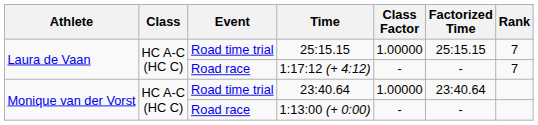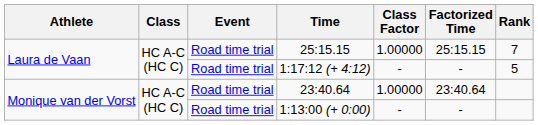 <table class=wikitable style="font-size:90%">
 <tr>
 <th>Athlete</th>
 <th>Class</th>
 <th>Event</th>
 <th>Time</th>
 <th>Class<br>Factor</th>
 <th>Factorized<br>Time</th>
 <th>Rank</th>
 </tr>
 <tr>
 <td rowspan="2"><a href='#'>Laura de Vaan</a></td>
 <td align="center" rowspan="2">HC A-C<br>(HC C)</td>
 <td><a href='#'>Road time trial</a></td>
 <td align="center">25:15.15</td>
 <td align="center">1.00000</td>
 <td align="center">25:15.15</td>
 <td align="center">7</td>
 </tr>
 <tr>
-<td><a href='#'>Road race</a></td>
+<td><a href='#'>Road time trial</a></td>
 <td align="center">1:17:12 <em>(+ 4:12)</em></td>
 <td align="center">-</td>
 <td align="center">-</td>
-<td align="center">7</td>
+<td align="center">5</td>
 </tr>
 <tr>
 <td rowspan="2"><a href='#'>Monique van der Vorst</a></td>
 <td align="center" rowspan="2">HC A-C<br>(HC C)</td>
 <td><a href='#'>Road time trial</a></td>
 <td align="center">23:40.64</td>
 <td align="center">1.00000</td>
 <td align="center">23:40.64</td>
 <td align="center"></td>
 </tr>
 <tr>
-<td><a href='#'>Road race</a></td>
+<td><a href='#'>Road time trial</a></td>
 <td align="center">1:13:00 <em>(+ 0:00)</em></td>
 <td align="center">-</td>
 <td align="center">-</td>
 <td align="center"></td>
 </tr>
 </table>
